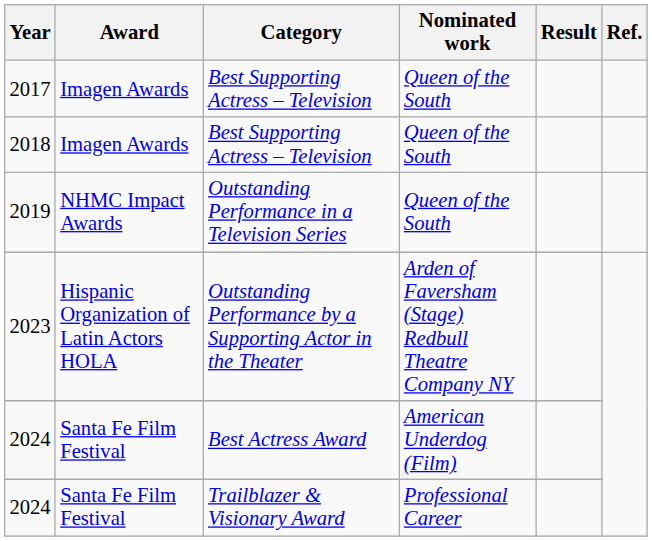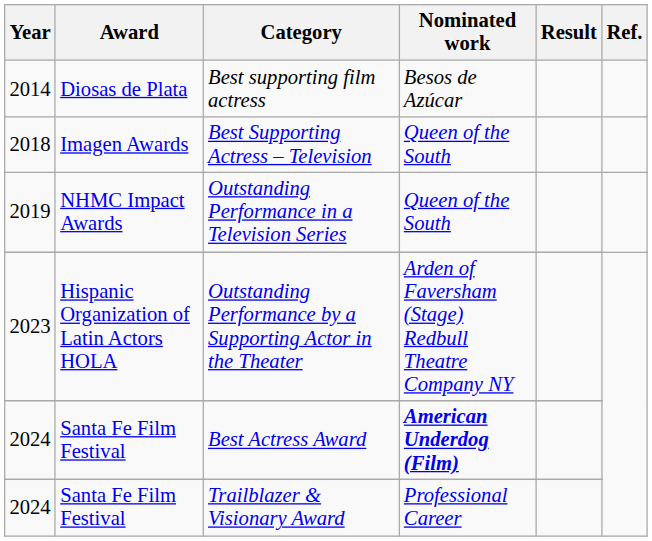 <table width="80%" class="wikitable">
 <tr>
 <th width="10">Year</th>
 <th width="200">Award</th>
 <th width="380">Category</th>
 <th width="170">Nominated work</th>
 <th width="30">Result</th>
 <th width="10">Ref.</th>
 </tr>
 <tr>
-<td>2017</td>
-<td><a href='#'>Imagen Awards</a></td>
-<td><em><a href='#'>Best Supporting Actress – Television</a></em></td>
-<td><em><a href='#'>Queen of the South</a></em></td>
+<td>2014</td>
+<td><a href='#'>Diosas de Plata</a></td>
+<td><em>Best supporting film actress</em></td>
+<td><em>Besos de Azúcar</em></td>
 <td></td>
 <td></td>
 </tr>
 <tr>
 <td>2018</td>
 <td><a href='#'>Imagen Awards</a></td>
 <td><em><a href='#'>Best Supporting Actress – Television</a></em></td>
 <td><em><a href='#'>Queen of the South</a></em></td>
 <td></td>
 <td></td>
 </tr>
 <tr>
 <td>2019</td>
 <td><a href='#'> NHMC Impact Awards</a></td>
 <td><em><a href='#'>Outstanding Performance in a Television Series</a></em></td>
 <td><em><a href='#'>Queen of the South</a></em></td>
 <td></td>
 <td></td>
 </tr>
 <tr>
 </tr>
 <tr>
 <td>2023</td>
 <td><a href='#'>Hispanic Organization of Latin Actors HOLA</a></td>
 <td><em><a href='#'>Outstanding Performance by a Supporting Actor in the Theater</a></em></td>
 <td><em><a href='#'>Arden of Faversham (Stage) Redbull Theatre Company NY</a></em></td>
 <td></td>
 </tr>
 <tr>
 </tr>
 <tr>
 <td>2024</td>
 <td><a href='#'>Santa Fe Film Festival</a></td>
 <td><em><a href='#'>Best Actress Award</a></em></td>
-<td><em><a href='#'>American Underdog (Film)</a></em></td>
+<td><strong><em><a href='#'>American Underdog (Film)</a></em></strong></td>
 <td></td>
 </tr>
 <tr>
 </tr>
 <tr>
 <td>2024</td>
 <td><a href='#'>Santa Fe Film Festival</a></td>
 <td><em><a href='#'>Trailblazer & Visionary Award</a></em></td>
 <td><em><a href='#'>Professional Career</a></em></td>
 <td></td>
 </tr>
 </table>
